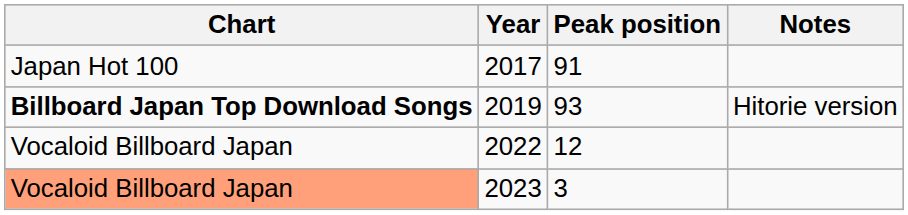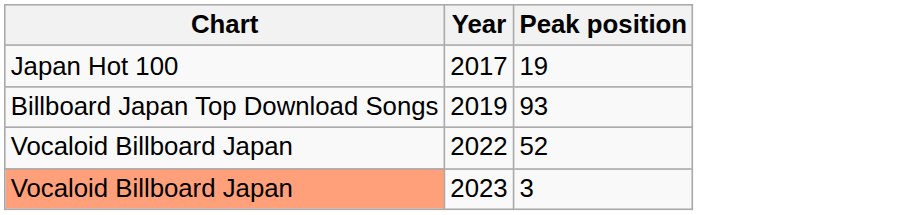 <table class="wikitable sortable">
 <tr>
 <th>Chart</th>
 <th>Year</th>
 <th>Peak position</th>
-<th>Notes</th>
 </tr>
 <tr>
 <td>Japan Hot 100</td>
 <td>2017</td>
-<td>91</td>
-<td></td>
+<td>19</td>
 </tr>
 <tr>
-<td><strong>Billboard Japan Top Download Songs</strong></td>
+<td>Billboard Japan Top Download Songs</td>
 <td>2019</td>
 <td>93</td>
-<td>Hitorie version</td>
 </tr>
 <tr>
 <td>Vocaloid Billboard Japan</td>
 <td>2022</td>
-<td>12</td>
-<td></td>
+<td>52</td>
 </tr>
 <tr>
 <td style="background: lightsalmon;">Vocaloid Billboard Japan</td>
 <td>2023</td>
 <td>3</td>
-<td></td>
 </tr>
 </table>
